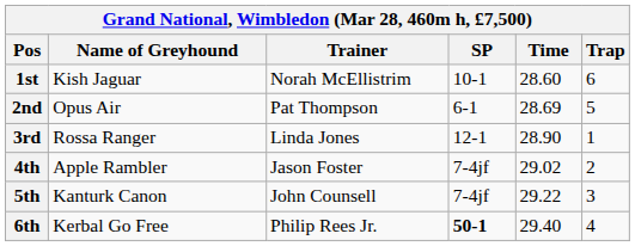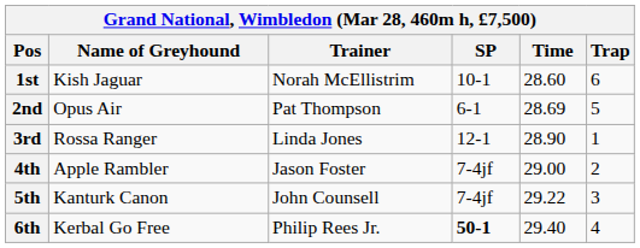 <table class="wikitable">
 <tr>
 <th colspan="6"><a href='#'>Grand National</a>, <a href='#'>Wimbledon</a> (Mar 28, 460m h, £7,500)</th>
 </tr>
 <tr>
 <th width=30>Pos</th>
 <th width=180>Name of Greyhound</th>
 <th width=150>Trainer</th>
 <th width=50>SP</th>
 <th width=50>Time</th>
 <th width=30>Trap</th>
 </tr>
 <tr>
 <th>1st</th>
 <td>Kish Jaguar</td>
 <td>Norah McEllistrim</td>
 <td>10-1</td>
 <td>28.60</td>
 <td>6</td>
 </tr>
 <tr>
 <th>2nd</th>
 <td>Opus Air</td>
 <td>Pat Thompson</td>
 <td>6-1</td>
 <td>28.69</td>
 <td>5</td>
 </tr>
 <tr>
 <th>3rd</th>
 <td>Rossa Ranger</td>
 <td>Linda Jones</td>
 <td>12-1</td>
 <td>28.90</td>
 <td>1</td>
 </tr>
 <tr>
 <th>4th</th>
 <td>Apple Rambler</td>
 <td>Jason Foster</td>
 <td>7-4jf</td>
-<td>29.02</td>
+<td>29.00</td>
 <td>2</td>
 </tr>
 <tr>
 <th>5th</th>
 <td>Kanturk Canon</td>
 <td>John Counsell</td>
 <td>7-4jf</td>
 <td>29.22</td>
 <td>3</td>
 </tr>
 <tr>
 <th>6th</th>
 <td>Kerbal Go Free</td>
 <td>Philip Rees Jr.</td>
 <td><strong>50-1</strong></td>
 <td>29.40</td>
 <td>4</td>
 </tr>
 </table>
